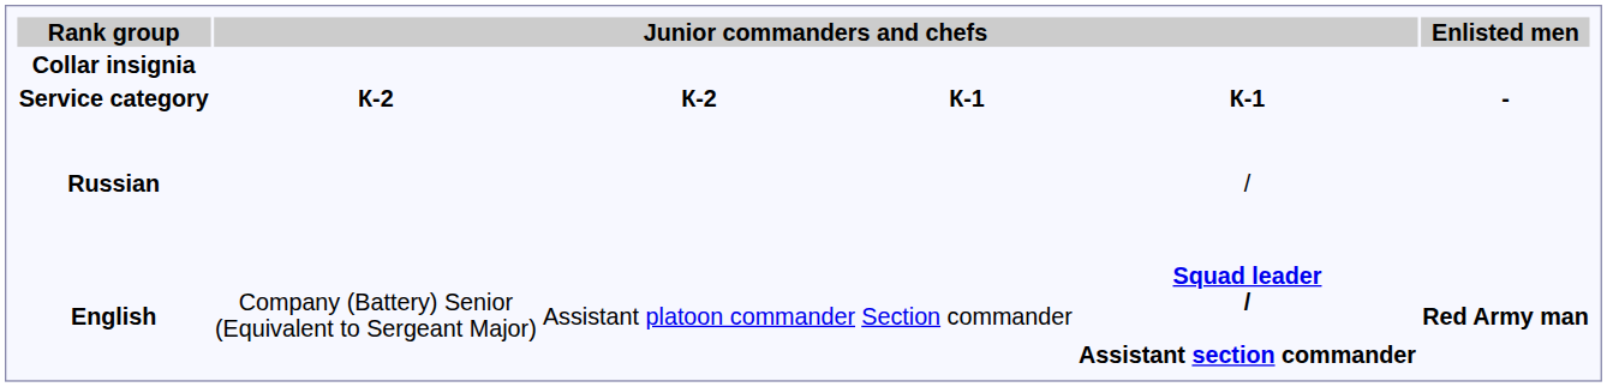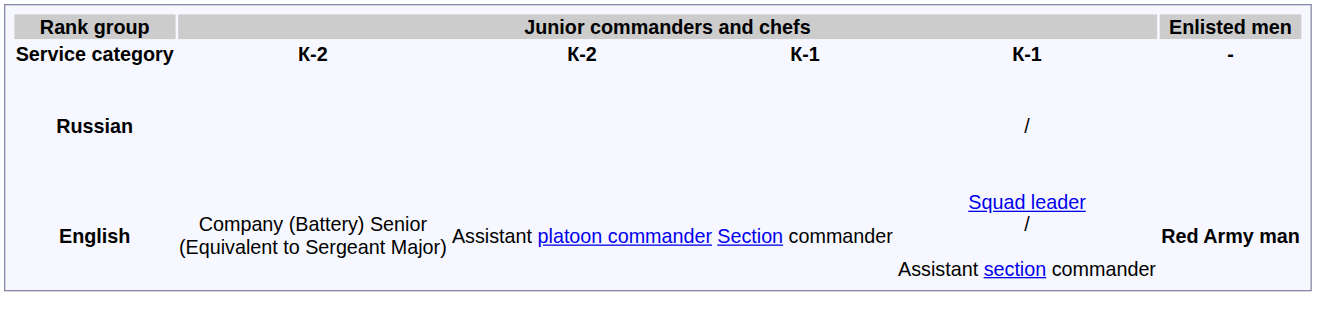 <table style="border:1px solid #8888aa; background-color:#f7f8ff; padding:5px; font-size:95%; margin: 0px 12px 12px 0px;">
 <tr bgcolor="#CCCCCC">
 <th>Rank group</th>
 <th colspan="4"><strong>Junior commanders and chefs</strong></th>
 <th colspan=1><strong>Enlisted men</strong></th>
-</tr>
-<tr style="text-align:center;">
-<th>Collar insignia</th>
-<td></td>
-<td></td>
-<td></td>
-<td></td>
-<td></td>
 </tr>
 <tr style="text-align:center;">
 <th>Service category</th>
 <td><strong>К-2</strong></td>
 <td><strong>К-2</strong></td>
 <td><strong>К-1</strong></td>
 <td><strong>К-1</strong></td>
 <td><strong>-</strong></td>
 </tr>
 <tr style="text-align:center;">
 <th>Russian</th>
 <td><br></td>
 <td><br></td>
 <td><br></td>
 <td><br><br>/<br><br><br></td>
 <td><br></td>
 </tr>
 <tr style="text-align:center;">
 <td colspan=6></td>
 </tr>
 <tr style="text-align:center;">
 <th>English</th>
 <td>Company (Battery) Senior<br>(Equivalent to Sergeant Major)</td>
 <td>Assistant <a href='#'>platoon commander</a></td>
 <td><a href='#'>Section</a> commander</td>
-<td><strong><a href='#'>Squad leader</a><br>/<br><br>Assistant <a href='#'>section</a> commander</strong></td>
+<td><a href='#'>Squad leader</a><br>/<br><br>Assistant <a href='#'>section</a> commander</td>
 <td><strong>Red Army man</strong></td>
 </tr>
 </table>
